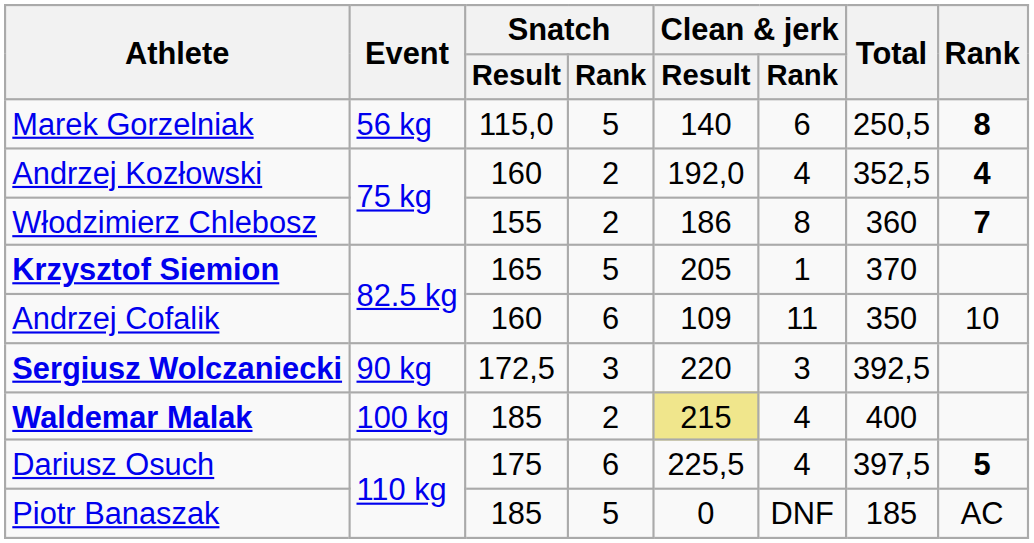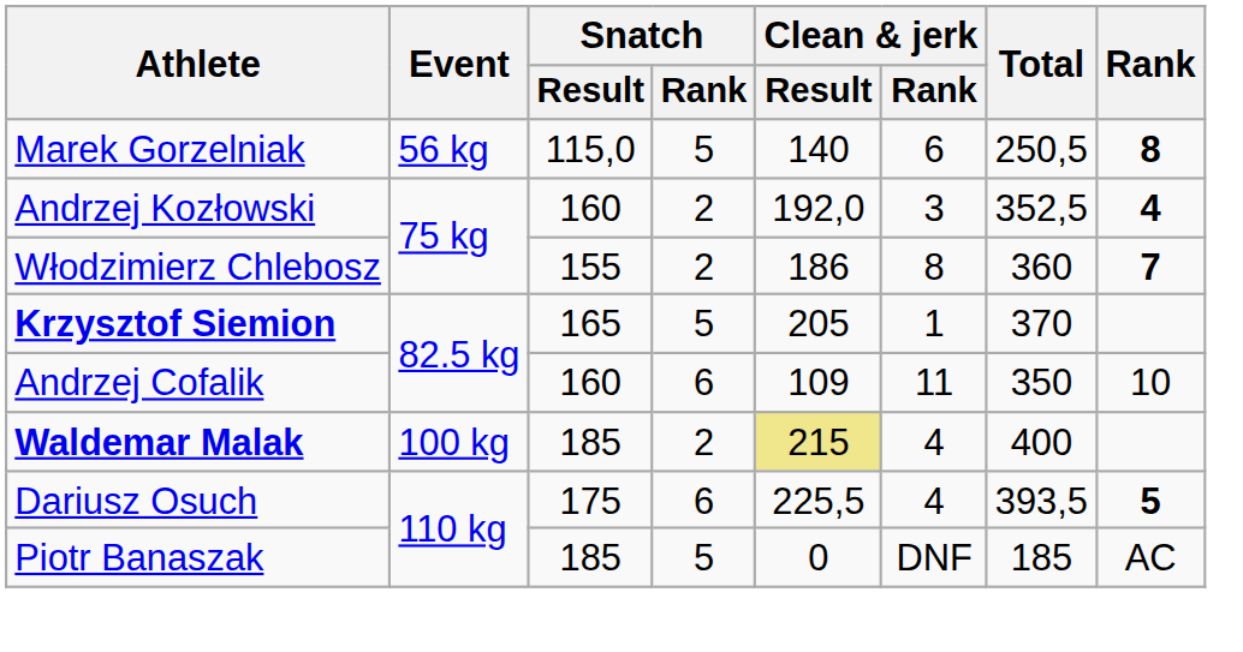 <table class="wikitable" style="font-size:90%">
 <tr>
 <th rowspan="2">Athlete</th>
 <th rowspan="2">Event</th>
 <th colspan="2">Snatch</th>
 <th colspan="2">Clean & jerk</th>
 <th rowspan="2">Total</th>
 <th rowspan="2">Rank</th>
 </tr>
 <tr style="font-size:95%">
 <th>Result</th>
 <th>Rank</th>
 <th>Result</th>
 <th>Rank</th>
 </tr>
 <tr align=center>
 <td align=left><a href='#'>Marek Gorzelniak</a></td>
 <td align=left><a href='#'>56 kg</a></td>
 <td>115,0</td>
 <td>5</td>
 <td>140</td>
 <td>6</td>
 <td>250,5</td>
 <td><strong>8</strong></td>
 </tr>
 <tr align=center>
 <td align=left><a href='#'>Andrzej Kozłowski</a></td>
 <td align=left rowspan=2><a href='#'>75 kg</a></td>
 <td>160</td>
 <td>2</td>
 <td>192,0</td>
-<td>4</td>
+<td>3</td>
 <td>352,5</td>
 <td><strong>4</strong></td>
 </tr>
 <tr align=center>
 <td align=left><a href='#'>Włodzimierz Chlebosz</a></td>
 <td>155</td>
 <td>2</td>
 <td>186</td>
 <td>8</td>
 <td>360</td>
 <td><strong>7</strong></td>
 </tr>
 <tr align=center>
 <td align=left><strong><a href='#'>Krzysztof Siemion</a></strong></td>
 <td align=left rowspan=2><a href='#'>82.5 kg</a></td>
 <td>165</td>
 <td>5</td>
 <td>205</td>
 <td>1</td>
 <td>370</td>
 <td></td>
 </tr>
 <tr align=center>
 <td align=left><a href='#'>Andrzej Cofalik</a></td>
 <td>160</td>
 <td>6</td>
 <td>109</td>
 <td>11</td>
 <td>350</td>
 <td>10</td>
 </tr>
 <tr align=center>
-<td align=left><strong><a href='#'>Sergiusz Wolczaniecki</a></strong></td>
-<td align=left rowspan=1><a href='#'>90 kg</a></td>
-<td>172,5</td>
-<td>3</td>
-<td>220</td>
-<td>3</td>
-<td>392,5</td>
-<td></td>
-</tr>
-<tr align=center>
 <td align=left><strong><a href='#'>Waldemar Malak</a></strong></td>
 <td align=left rowspan=1><a href='#'>100 kg</a></td>
 <td>185</td>
 <td>2</td>
 <td style="background: khaki;">215</td>
 <td>4</td>
 <td>400</td>
 <td></td>
 </tr>
 <tr align=center>
 <td align=left><a href='#'>Dariusz Osuch</a></td>
 <td align=left rowspan=2><a href='#'>110 kg</a></td>
 <td>175</td>
 <td>6</td>
 <td>225,5</td>
 <td>4</td>
-<td>397,5</td>
+<td>393,5</td>
 <td><strong>5</strong></td>
 </tr>
 <tr align=center>
 <td align=left><a href='#'>Piotr Banaszak</a></td>
 <td>185</td>
 <td>5</td>
 <td>0</td>
 <td>DNF</td>
 <td>185</td>
 <td>AC</td>
 </tr>
 </table>
